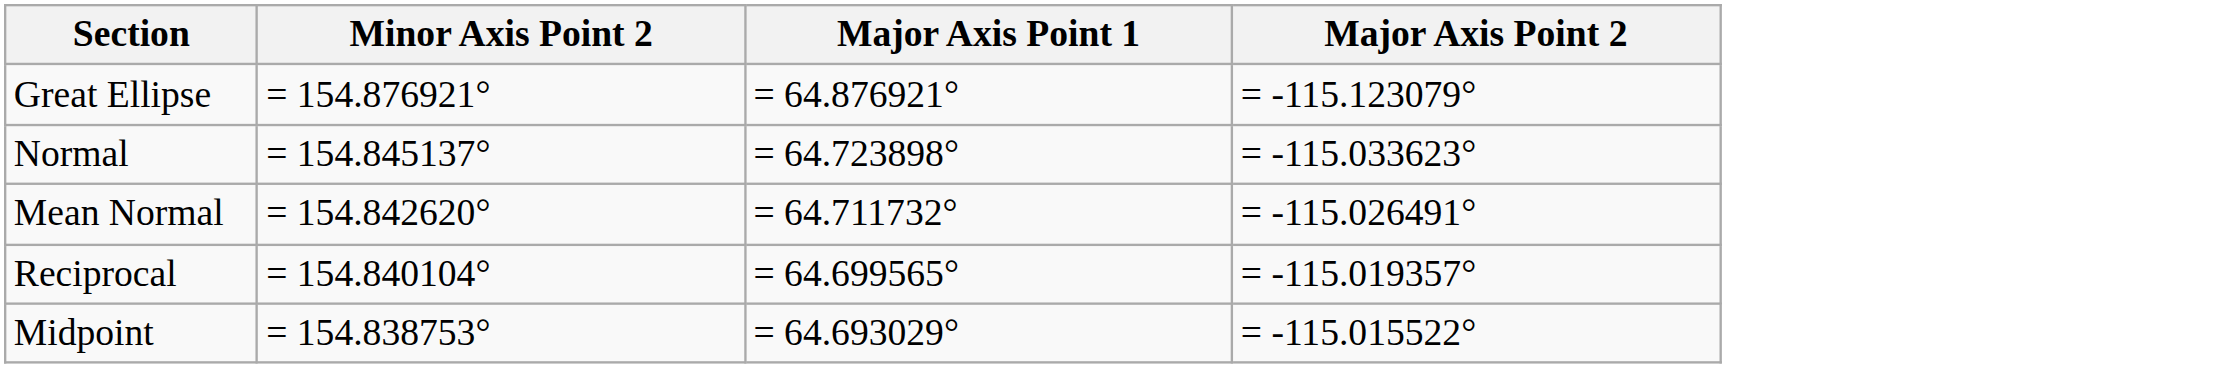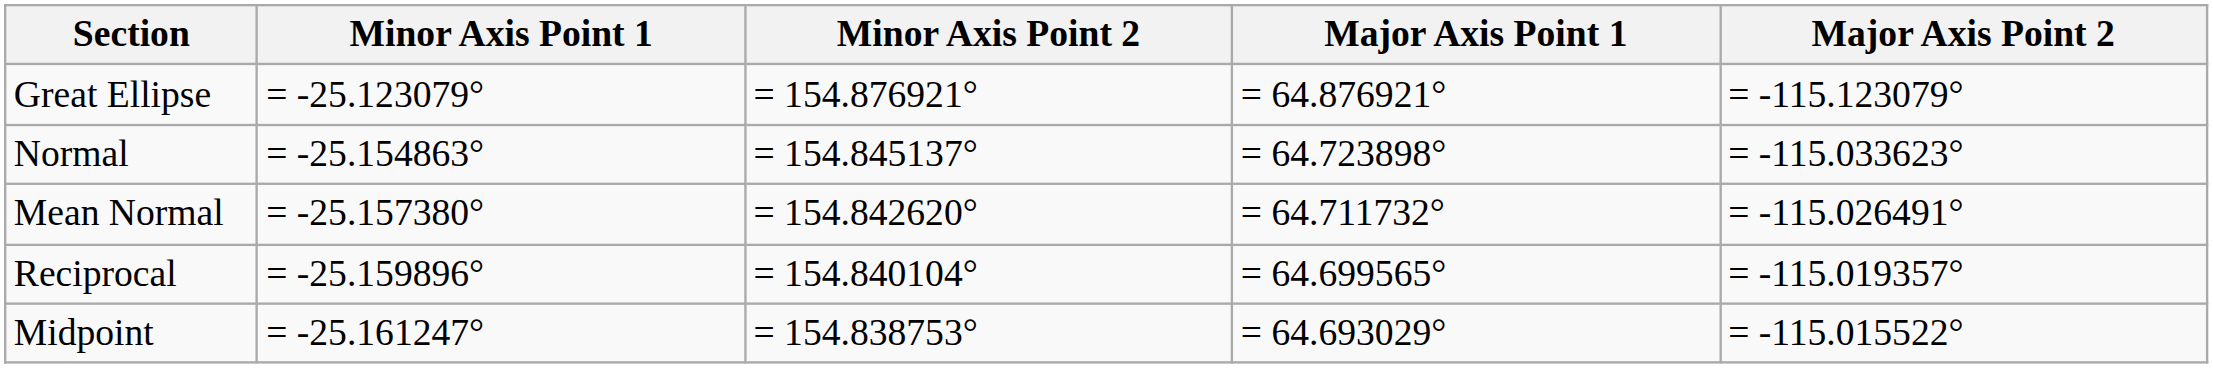 <table class="wikitable">
 <tr>
 <th scope="col" style="width: 100px;">Section</th>
+<th scope="col" style="min-width: 200px; max-width: 300px;">Minor Axis Point 1</th>
 <th scope="col" style="min-width: 200px; max-width: 300px;">Minor Axis Point 2</th>
 <th scope="col" style="min-width: 200px; max-width: 300px;">Major Axis Point 1</th>
 <th scope="col" style="min-width: 200px; max-width: 300px;">Major Axis Point 2</th>
 </tr>
 <tr>
 <td>Great Ellipse</td>
+<td> = -25.123079°</td>
 <td> = 154.876921°</td>
 <td> = 64.876921°</td>
 <td> = -115.123079°</td>
 </tr>
 <tr>
 <td>Normal</td>
+<td> = -25.154863°</td>
 <td> = 154.845137°</td>
 <td> = 64.723898°</td>
 <td> = -115.033623°</td>
 </tr>
 <tr>
 <td>Mean Normal</td>
+<td> = -25.157380°</td>
 <td> = 154.842620°</td>
 <td> = 64.711732°</td>
 <td> = -115.026491°</td>
 </tr>
 <tr>
 <td>Reciprocal</td>
+<td> = -25.159896°</td>
 <td> = 154.840104°</td>
 <td> = 64.699565°</td>
 <td> = -115.019357°</td>
 </tr>
 <tr>
 <td>Midpoint</td>
+<td> = -25.161247°</td>
 <td> = 154.838753°</td>
 <td> = 64.693029°</td>
 <td> = -115.015522°</td>
 </tr>
 </table>
